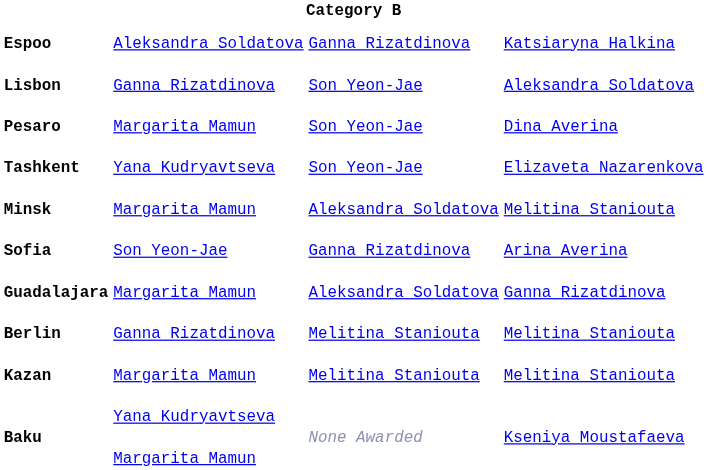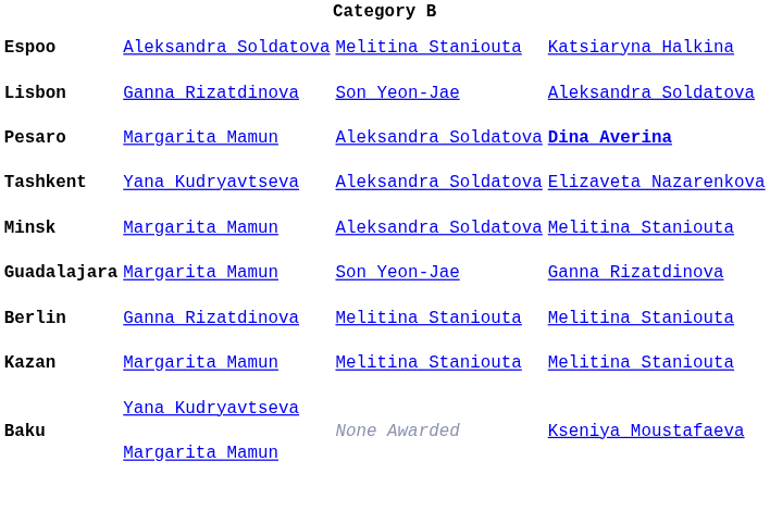 <table>
 <tr>
 <td colspan="4" style="text-align:center;"><strong>Category B</strong></td>
 </tr>
 <tr>
 <th scope=row style="text-align:left">Espoo</th>
 <td style="height:30px;"> <a href='#'>Aleksandra Soldatova</a></td>
-<td style="height:30px;"> <a href='#'>Ganna Rizatdinova</a></td>
+<td style="height:30px;"> <a href='#'>Melitina Staniouta</a></td>
 <td style="height:30px;"> <a href='#'>Katsiaryna Halkina</a></td>
 </tr>
 <tr>
 <th scope=row style="text-align:left">Lisbon</th>
 <td style="height:30px;"> <a href='#'>Ganna Rizatdinova</a></td>
 <td style="height:30px;"> <a href='#'>Son Yeon-Jae</a></td>
 <td style="height:30px;"> <a href='#'>Aleksandra Soldatova</a></td>
 </tr>
 <tr>
 <th scope=row style="text-align:left">Pesaro</th>
 <td style="height:30px;"> <a href='#'>Margarita Mamun</a></td>
-<td style="height:30px;"> <a href='#'>Son Yeon-Jae</a></td>
-<td style="height:30px;"> <a href='#'>Dina Averina</a></td>
+<td style="height:30px;"> <a href='#'>Aleksandra Soldatova</a></td>
+<td style="height:30px;"><strong> <a href='#'>Dina Averina</a></strong></td>
 </tr>
 <tr>
 <th scope=row style="text-align:left">Tashkent</th>
 <td style="height:30px;"> <a href='#'>Yana Kudryavtseva</a></td>
-<td style="height:30px;"> <a href='#'>Son Yeon-Jae</a></td>
+<td style="height:30px;"> <a href='#'>Aleksandra Soldatova</a></td>
 <td style="height:30px;"> <a href='#'>Elizaveta Nazarenkova</a></td>
 </tr>
 <tr>
 <th scope=row style="text-align:left">Minsk</th>
 <td style="height:30px;"> <a href='#'>Margarita Mamun</a></td>
 <td style="height:30px;"> <a href='#'>Aleksandra Soldatova</a></td>
 <td style="height:30px;"> <a href='#'>Melitina Staniouta</a></td>
 </tr>
 <tr>
-<th scope=row style="text-align:left">Sofia</th>
-<td style="height:30px;"> <a href='#'>Son Yeon-Jae</a></td>
-<td style="height:30px;"> <a href='#'>Ganna Rizatdinova</a></td>
-<td style="height:30px;"> <a href='#'>Arina Averina</a></td>
-</tr>
-<tr>
 <th scope=row style="text-align:left">Guadalajara</th>
 <td style="height:30px;"> <a href='#'>Margarita Mamun</a></td>
-<td style="height:30px;"> <a href='#'>Aleksandra Soldatova</a></td>
+<td style="height:30px;"> <a href='#'>Son Yeon-Jae</a></td>
 <td style="height:30px;"> <a href='#'>Ganna Rizatdinova</a></td>
 </tr>
 <tr>
 <th scope=row style="text-align:left">Berlin</th>
 <td style="height:30px;"> <a href='#'>Ganna Rizatdinova</a></td>
 <td style="height:30px;"> <a href='#'>Melitina Staniouta</a></td>
 <td style="height:30px;"> <a href='#'>Melitina Staniouta</a></td>
 </tr>
 <tr>
 <th scope=row style="text-align:left">Kazan</th>
 <td style="height:30px;"> <a href='#'>Margarita Mamun</a></td>
 <td style="height:30px;"> <a href='#'>Melitina Staniouta</a></td>
 <td style="height:30px;"> <a href='#'>Melitina Staniouta</a></td>
 </tr>
 <tr>
 <th rowspan=2 scope=row style="text-align:left">Baku</th>
 <td style="height:30px;"> <a href='#'>Yana Kudryavtseva</a></td>
 <td rowspan=2 style=color:#8c93b0><em>None Awarded</em></td>
 <td rowspan=2> <a href='#'>Kseniya Moustafaeva</a></td>
 </tr>
 <tr>
 <td style="height:30px;"> <a href='#'>Margarita Mamun</a></td>
 </tr>
 <tr>
 </tr>
 </table>
